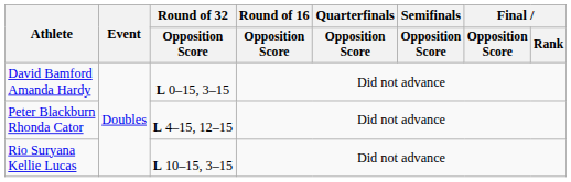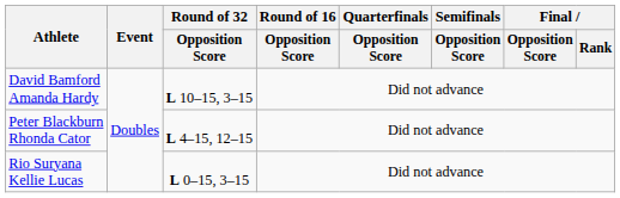 <table class=wikitable style="font-size:90%">
 <tr>
 <th rowspan="2">Athlete</th>
 <th rowspan="2">Event</th>
 <th>Round of 32</th>
 <th>Round of 16</th>
 <th>Quarterfinals</th>
 <th>Semifinals</th>
 <th colspan=2>Final / </th>
 </tr>
 <tr style="font-size:95%">
 <th>Opposition<br>Score</th>
 <th>Opposition<br>Score</th>
 <th>Opposition<br>Score</th>
 <th>Opposition<br>Score</th>
 <th>Opposition<br>Score</th>
 <th>Rank</th>
 </tr>
 <tr align=center>
 <td align=left><a href='#'>David Bamford</a><br><a href='#'>Amanda Hardy</a></td>
 <td rowspan=3><a href='#'>Doubles</a></td>
-<td> <br> <strong>L</strong> 0–15, 3–15</td>
+<td> <br> <strong>L</strong> 10–15, 3–15</td>
 <td COLSPAN=5>Did not advance</td>
 </tr>
 <tr align=center>
 <td align=left><a href='#'>Peter Blackburn</a><br><a href='#'>Rhonda Cator</a></td>
 <td> <br> <strong>L</strong> 4–15, 12–15</td>
 <td COLSPAN=5>Did not advance</td>
 </tr>
 <tr ALIGN=CENTER>
 <td ALIGN=LEFT><a href='#'>Rio Suryana</a><br><a href='#'>Kellie Lucas</a></td>
-<td> <br> <strong>L</strong> 10–15, 3–15</td>
+<td> <br> <strong>L</strong> 0–15, 3–15</td>
 <td COLSPAN=5>Did not advance</td>
 </tr>
 </table>
